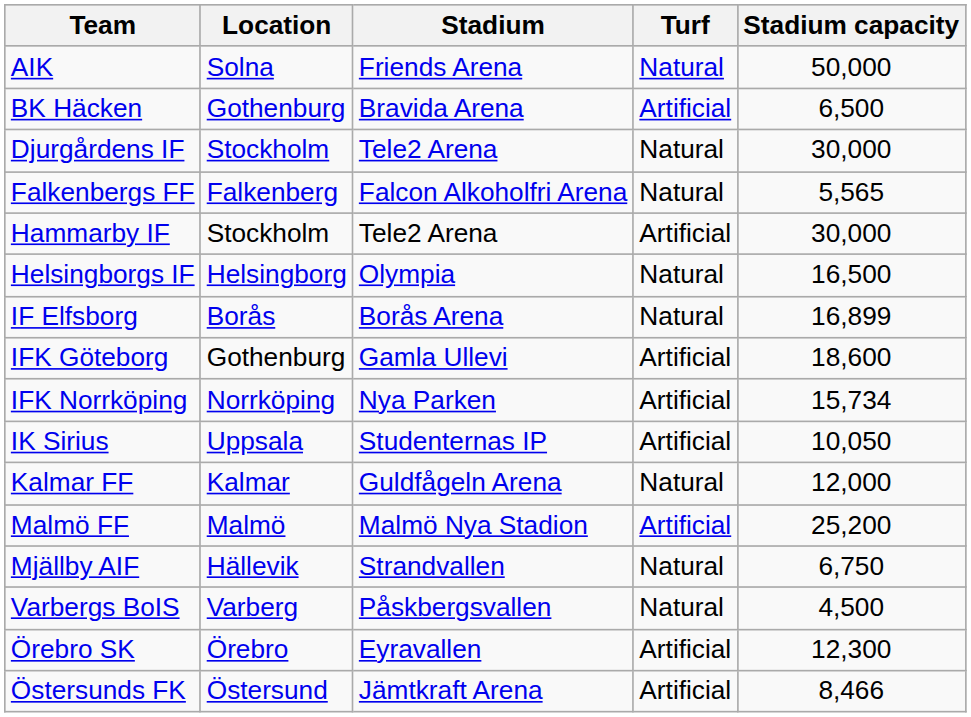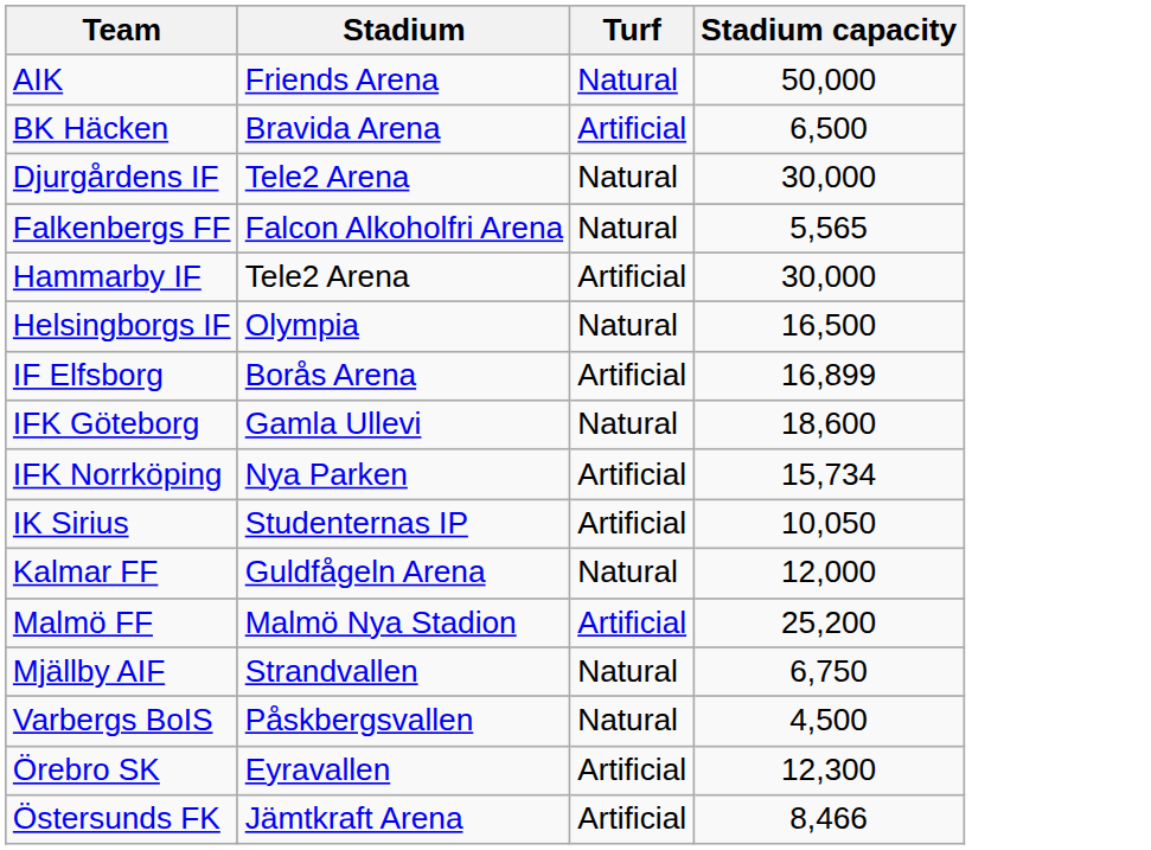 <table class="wikitable sortable" style="text-align: left;">
 <tr>
 <th>Team</th>
-<th>Location</th>
 <th>Stadium</th>
 <th>Turf</th>
 <th>Stadium capacity</th>
 </tr>
 <tr>
 <td><a href='#'>AIK</a></td>
-<td><a href='#'>Solna</a></td>
 <td><a href='#'>Friends Arena</a></td>
 <td><a href='#'>Natural</a></td>
 <td align="center">50,000</td>
 </tr>
 <tr>
 <td><a href='#'>BK Häcken</a></td>
-<td><a href='#'>Gothenburg</a></td>
 <td><a href='#'>Bravida Arena</a></td>
 <td><a href='#'>Artificial</a></td>
 <td align="center">6,500</td>
 </tr>
 <tr>
 <td><a href='#'>Djurgårdens IF</a></td>
-<td><a href='#'>Stockholm</a></td>
 <td><a href='#'>Tele2 Arena</a></td>
 <td>Natural</td>
 <td align="center">30,000</td>
 </tr>
 <tr>
 <td><a href='#'>Falkenbergs FF</a></td>
-<td><a href='#'>Falkenberg</a></td>
 <td><a href='#'>Falcon Alkoholfri Arena</a></td>
 <td>Natural</td>
 <td align="center">5,565</td>
 </tr>
 <tr>
 <td><a href='#'>Hammarby IF</a></td>
-<td>Stockholm</td>
 <td>Tele2 Arena</td>
 <td>Artificial</td>
 <td align="center">30,000</td>
 </tr>
 <tr>
 <td><a href='#'>Helsingborgs IF</a></td>
-<td><a href='#'>Helsingborg</a></td>
 <td><a href='#'>Olympia</a></td>
 <td>Natural</td>
 <td align="center">16,500</td>
 </tr>
 <tr>
 <td><a href='#'>IF Elfsborg</a></td>
-<td><a href='#'>Borås</a></td>
 <td><a href='#'>Borås Arena</a></td>
-<td>Natural</td>
+<td>Artificial</td>
 <td align="center">16,899</td>
 </tr>
 <tr>
 <td><a href='#'>IFK Göteborg</a></td>
-<td>Gothenburg</td>
 <td><a href='#'>Gamla Ullevi</a></td>
-<td>Artificial</td>
+<td>Natural</td>
 <td align="center">18,600</td>
 </tr>
 <tr>
 <td><a href='#'>IFK Norrköping</a></td>
-<td><a href='#'>Norrköping</a></td>
 <td><a href='#'>Nya Parken</a></td>
 <td>Artificial</td>
 <td align="center">15,734</td>
 </tr>
 <tr>
 <td><a href='#'>IK Sirius</a></td>
-<td><a href='#'>Uppsala</a></td>
 <td><a href='#'>Studenternas IP</a></td>
 <td>Artificial</td>
 <td align="center">10,050</td>
 </tr>
 <tr>
 <td><a href='#'>Kalmar FF</a></td>
-<td><a href='#'>Kalmar</a></td>
 <td><a href='#'>Guldfågeln Arena</a></td>
 <td>Natural</td>
 <td align="center">12,000</td>
 </tr>
 <tr>
 <td><a href='#'>Malmö FF</a></td>
-<td><a href='#'>Malmö</a></td>
 <td><a href='#'>Malmö Nya Stadion</a></td>
 <td><a href='#'>Artificial</a></td>
 <td align="center">25,200</td>
 </tr>
 <tr>
 <td><a href='#'>Mjällby AIF</a></td>
-<td><a href='#'>Hällevik</a></td>
 <td><a href='#'>Strandvallen</a></td>
 <td>Natural</td>
 <td align="center">6,750</td>
 </tr>
 <tr>
 <td><a href='#'>Varbergs BoIS</a></td>
-<td><a href='#'>Varberg</a></td>
 <td><a href='#'>Påskbergsvallen</a></td>
 <td>Natural</td>
 <td align="center">4,500</td>
 </tr>
 <tr>
 <td><a href='#'>Örebro SK</a></td>
-<td><a href='#'>Örebro</a></td>
 <td><a href='#'>Eyravallen</a></td>
 <td>Artificial</td>
 <td align="center">12,300</td>
 </tr>
 <tr>
 <td><a href='#'>Östersunds FK</a></td>
-<td><a href='#'>Östersund</a></td>
 <td><a href='#'>Jämtkraft Arena</a></td>
 <td>Artificial</td>
 <td align="center">8,466</td>
 </tr>
 </table>
